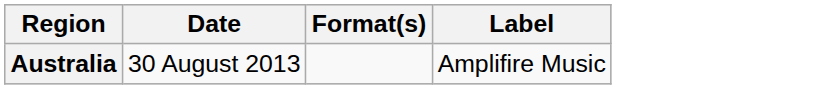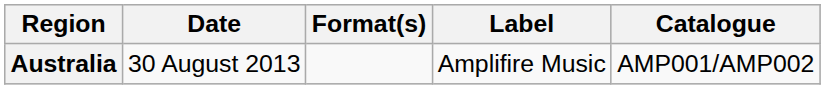 <table class="wikitable plainrowheaders">
 <tr>
 <th scope="col">Region</th>
 <th scope="col">Date</th>
 <th scope="col">Format(s)</th>
 <th scope="col">Label</th>
+<th scope="col">Catalogue</th>
 </tr>
 <tr>
 <th scope="row">Australia</th>
 <td>30 August 2013</td>
 <td></td>
 <td>Amplifire Music</td>
+<td>AMP001/AMP002</td>
 </tr>
 </table>
